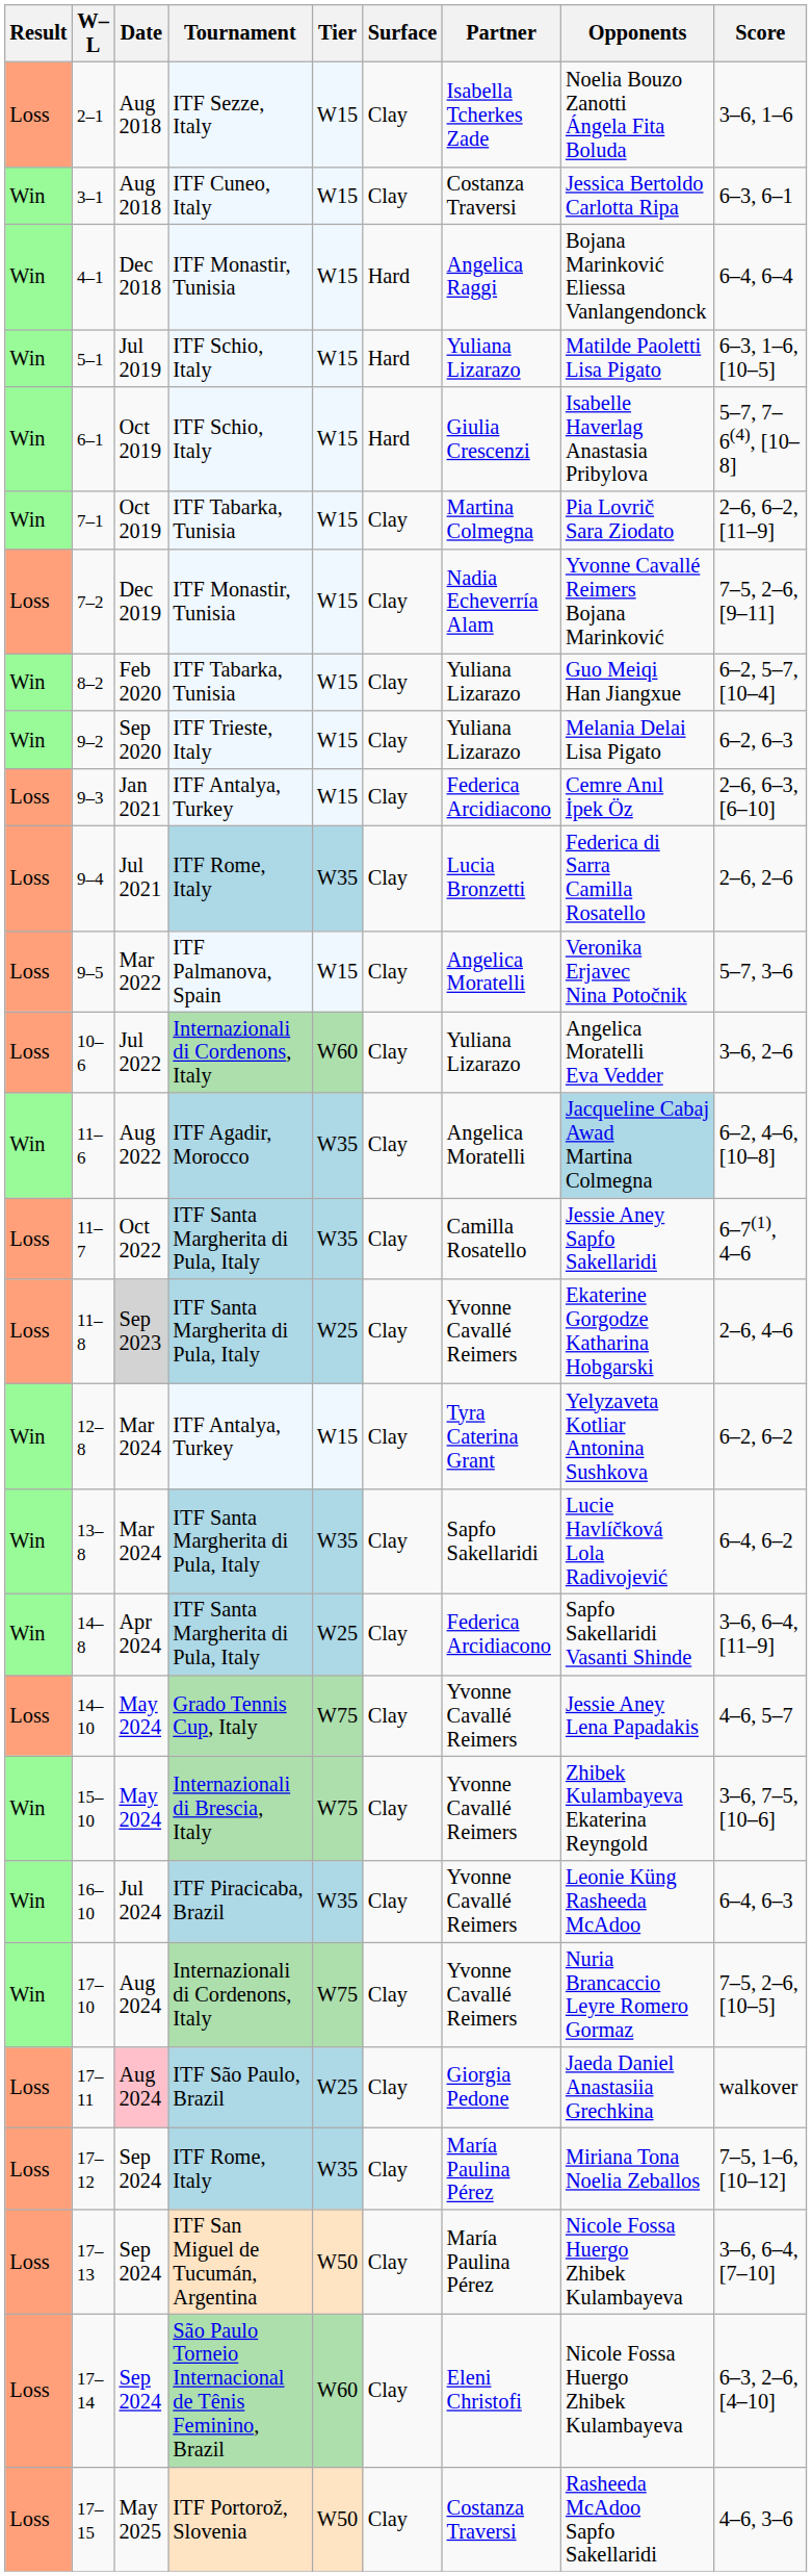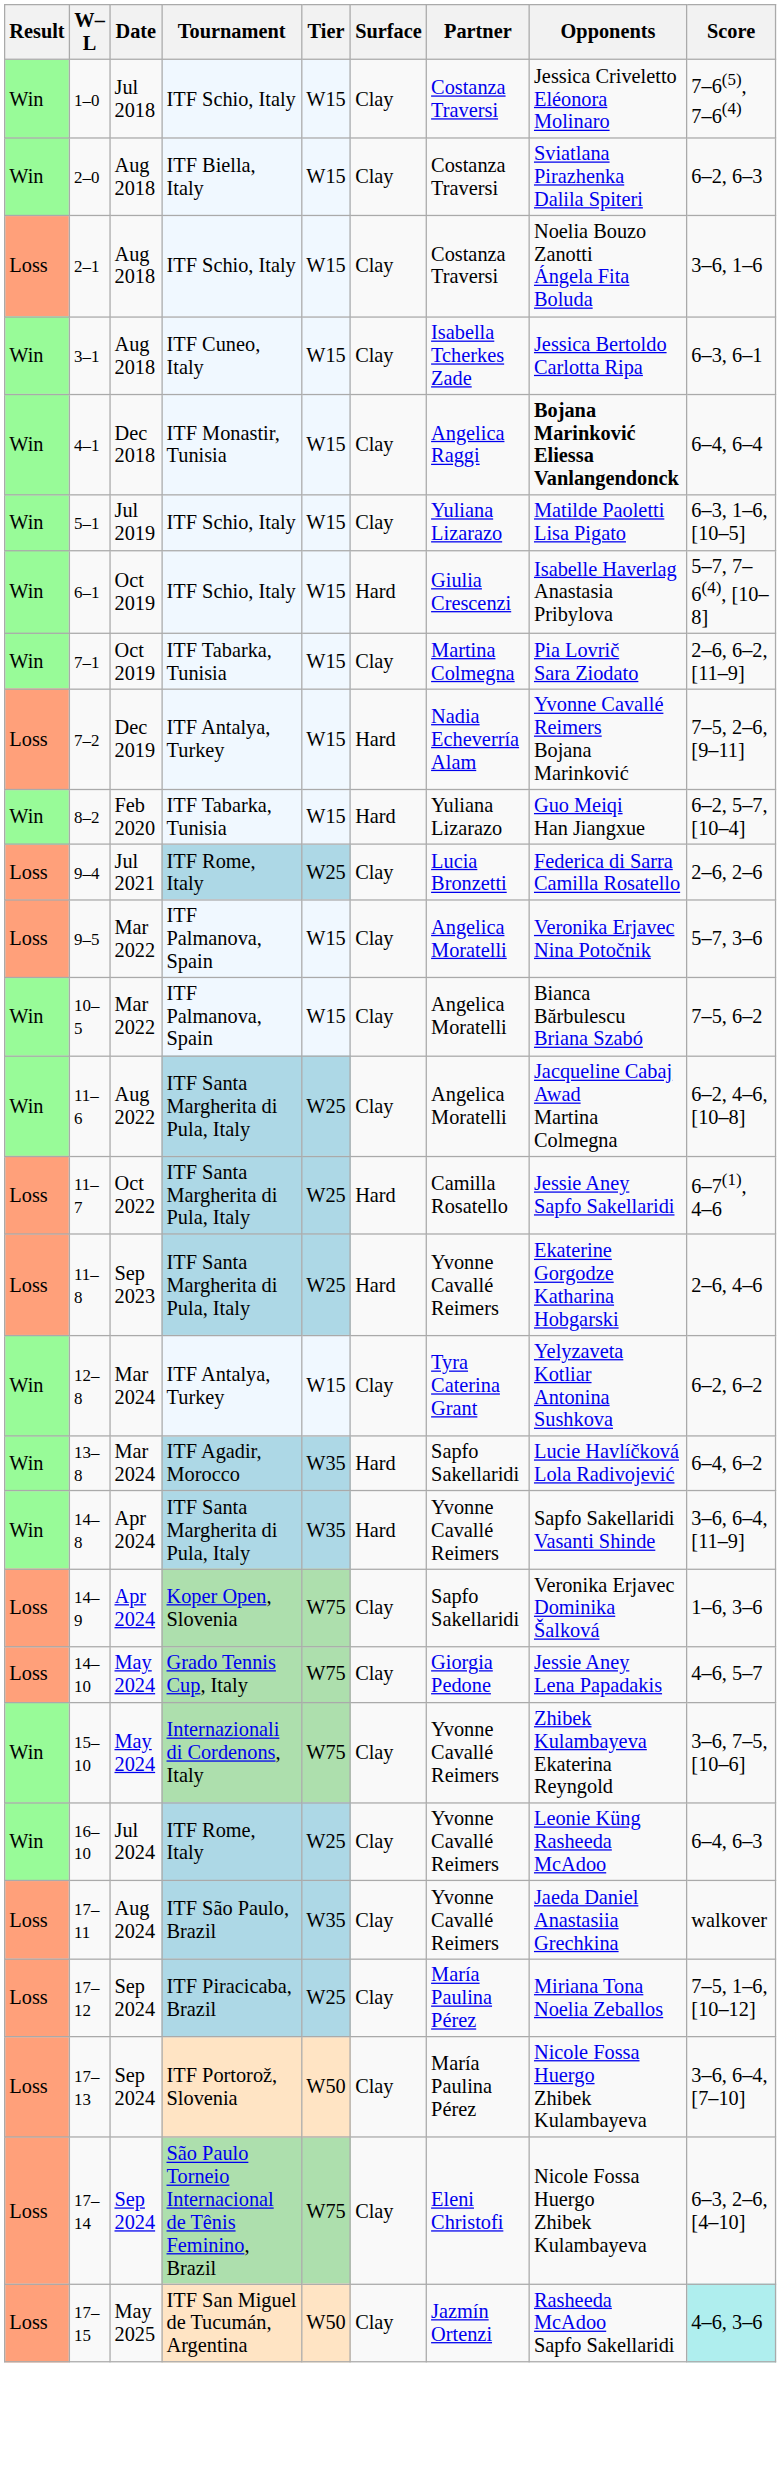 <table class="sortable wikitable">
 <tr>
 <th>Result</th>
 <th class="unsortable">W–L</th>
 <th>Date</th>
 <th>Tournament</th>
 <th>Tier</th>
 <th>Surface</th>
 <th>Partner</th>
 <th>Opponents</th>
 <th class="unsortable">Score</th>
 </tr>
 <tr>
+<td style="background:#98fb98;">Win</td>
+<td><small>1–0</small></td>
+<td>Jul 2018</td>
+<td style="background:#f0f8ff;">ITF Schio, Italy</td>
+<td style="background:#f0f8ff;">W15</td>
+<td>Clay</td>
+<td> <a href='#'>Costanza Traversi</a></td>
+<td> Jessica Criveletto <br>  <a href='#'>Eléonora Molinaro</a></td>
+<td>7–6<sup>(5)</sup>, 7–6<sup>(4)</sup></td>
+</tr>
+<tr>
+<td style="background:#98fb98;">Win</td>
+<td><small>2–0</small></td>
+<td>Aug 2018</td>
+<td style="background:#f0f8ff;">ITF Biella, Italy</td>
+<td style="background:#f0f8ff;">W15</td>
+<td>Clay</td>
+<td> Costanza Traversi</td>
+<td> <a href='#'>Sviatlana Pirazhenka</a> <br>  <a href='#'>Dalila Spiteri</a></td>
+<td>6–2, 6–3</td>
+</tr>
+<tr>
 <td bgcolor=FFA07A>Loss</td>
 <td><small>2–1</small></td>
 <td>Aug 2018</td>
-<td style="background:#f0f8ff;">ITF Sezze, Italy</td>
+<td style="background:#f0f8ff;">ITF Schio, Italy</td>
 <td style="background:#f0f8ff;">W15</td>
 <td>Clay</td>
-<td> <a href='#'>Isabella Tcherkes Zade</a></td>
+<td> Costanza Traversi</td>
 <td> Noelia Bouzo Zanotti <br>  <a href='#'>Ángela Fita Boluda</a></td>
 <td>3–6, 1–6</td>
 </tr>
 <tr>
 <td style="background:#98fb98;">Win</td>
 <td><small>3–1</small></td>
 <td>Aug 2018</td>
 <td style="background:#f0f8ff;">ITF Cuneo, Italy</td>
 <td style="background:#f0f8ff;">W15</td>
 <td>Clay</td>
-<td> Costanza Traversi</td>
+<td> <a href='#'>Isabella Tcherkes Zade</a></td>
 <td> <a href='#'>Jessica Bertoldo</a> <br>  <a href='#'>Carlotta Ripa</a></td>
 <td>6–3, 6–1</td>
 </tr>
 <tr>
 <td style="background:#98fb98;">Win</td>
 <td><small>4–1</small></td>
 <td>Dec 2018</td>
 <td style="background:#f0f8ff;">ITF Monastir, Tunisia</td>
 <td style="background:#f0f8ff;">W15</td>
-<td>Hard</td>
+<td>Clay</td>
 <td> <a href='#'>Angelica Raggi</a></td>
-<td> Bojana Marinković <br>  Eliessa Vanlangendonck</td>
+<td><strong> Bojana Marinković <br>  Eliessa Vanlangendonck</strong></td>
 <td>6–4, 6–4</td>
 </tr>
 <tr>
 <td style="background:#98fb98;">Win</td>
 <td><small>5–1</small></td>
 <td>Jul 2019</td>
 <td style="background:#f0f8ff;">ITF Schio, Italy</td>
 <td style="background:#f0f8ff;">W15</td>
-<td>Hard</td>
+<td>Clay</td>
 <td> <a href='#'>Yuliana Lizarazo</a></td>
 <td> <a href='#'>Matilde Paoletti</a> <br>  <a href='#'>Lisa Pigato</a></td>
 <td>6–3, 1–6, [10–5]</td>
 </tr>
 <tr>
 <td style="background:#98fb98;">Win</td>
 <td><small>6–1</small></td>
 <td>Oct 2019</td>
 <td style="background:#f0f8ff;">ITF Schio, Italy</td>
 <td style="background:#f0f8ff;">W15</td>
 <td>Hard</td>
 <td> <a href='#'>Giulia Crescenzi</a></td>
 <td> <a href='#'>Isabelle Haverlag</a> <br>  Anastasia Pribylova</td>
 <td>5–7, 7–6<sup>(4)</sup>, [10–8]</td>
 </tr>
 <tr>
 <td style="background:#98fb98;">Win</td>
 <td><small>7–1</small></td>
 <td>Oct 2019</td>
 <td style="background:#f0f8ff;">ITF Tabarka, Tunisia</td>
 <td style="background:#f0f8ff;">W15</td>
 <td>Clay</td>
 <td> <a href='#'>Martina Colmegna</a></td>
 <td> <a href='#'>Pia Lovrič</a> <br>  <a href='#'>Sara Ziodato</a></td>
 <td>2–6, 6–2, [11–9]</td>
 </tr>
 <tr>
 <td bgcolor=FFA07A>Loss</td>
 <td><small>7–2</small></td>
 <td>Dec 2019</td>
-<td style="background:#f0f8ff;">ITF Monastir, Tunisia</td>
+<td style="background:#f0f8ff;">ITF Antalya, Turkey</td>
 <td style="background:#f0f8ff;">W15</td>
-<td>Clay</td>
+<td>Hard</td>
 <td> <a href='#'>Nadia Echeverría Alam</a></td>
 <td> <a href='#'>Yvonne Cavallé Reimers</a> <br>  Bojana Marinković</td>
 <td>7–5, 2–6, [9–11]</td>
 </tr>
 <tr>
 <td style="background:#98fb98;">Win</td>
 <td><small>8–2</small></td>
 <td>Feb 2020</td>
 <td style="background:#f0f8ff;">ITF Tabarka, Tunisia</td>
 <td style="background:#f0f8ff;">W15</td>
-<td>Clay</td>
+<td>Hard</td>
 <td> Yuliana Lizarazo</td>
 <td> <a href='#'>Guo Meiqi</a> <br>  Han Jiangxue</td>
 <td>6–2, 5–7, [10–4]</td>
-</tr>
-<tr>
-<td style="background:#98fb98;">Win</td>
-<td><small>9–2</small></td>
-<td>Sep 2020</td>
-<td style="background:#f0f8ff;">ITF Trieste, Italy</td>
-<td style="background:#f0f8ff;">W15</td>
-<td>Clay</td>
-<td> Yuliana Lizarazo</td>
-<td> <a href='#'>Melania Delai</a> <br>  Lisa Pigato</td>
-<td>6–2, 6–3</td>
-</tr>
-<tr>
-<td bgcolor=FFA07A>Loss</td>
-<td><small>9–3</small></td>
-<td>Jan 2021</td>
-<td style="background:#f0f8ff;">ITF Antalya, Turkey</td>
-<td style="background:#f0f8ff;">W15</td>
-<td>Clay</td>
-<td> <a href='#'>Federica Arcidiacono</a></td>
-<td> <a href='#'>Cemre Anıl</a> <br>  <a href='#'>İpek Öz</a></td>
-<td>2–6, 6–3, [6–10]</td>
 </tr>
 <tr>
 <td bgcolor=FFA07A>Loss</td>
 <td><small>9–4</small></td>
 <td>Jul 2021</td>
 <td style="background:lightblue;">ITF Rome, Italy</td>
-<td style="background:lightblue;">W35</td>
+<td style="background:lightblue;">W25</td>
 <td>Clay</td>
 <td> <a href='#'>Lucia Bronzetti</a></td>
 <td> <a href='#'>Federica di Sarra</a> <br>  <a href='#'>Camilla Rosatello</a></td>
 <td>2–6, 2–6</td>
 </tr>
 <tr>
 <td bgcolor=FFA07A>Loss</td>
 <td><small>9–5</small></td>
 <td>Mar 2022</td>
 <td style="background:#f0f8ff;">ITF Palmanova, Spain</td>
 <td style="background:#f0f8ff;">W15</td>
 <td>Clay</td>
 <td> <a href='#'>Angelica Moratelli</a></td>
 <td> <a href='#'>Veronika Erjavec</a> <br>  <a href='#'>Nina Potočnik</a></td>
 <td>5–7, 3–6</td>
 </tr>
 <tr>
-<td bgcolor=FFA07A>Loss</td>
-<td><small>10–6</small></td>
-<td>Jul 2022</td>
-<td style="background:#addfad"><a href='#'>Internazionali di Cordenons</a>, Italy</td>
-<td style="background:#addfad">W60</td>
+<td style="background:#98fb98;">Win</td>
+<td><small>10–5</small></td>
+<td>Mar 2022</td>
+<td style="background:#f0f8ff;">ITF Palmanova, Spain</td>
+<td style="background:#f0f8ff;">W15</td>
 <td>Clay</td>
-<td> Yuliana Lizarazo</td>
-<td> Angelica Moratelli <br>  <a href='#'>Eva Vedder</a></td>
-<td>3–6, 2–6</td>
+<td> Angelica Moratelli</td>
+<td> Bianca Bărbulescu <br>  <a href='#'>Briana Szabó</a></td>
+<td>7–5, 6–2</td>
 </tr>
 <tr>
 <td style="background:#98fb98;">Win</td>
 <td><small>11–6</small></td>
 <td>Aug 2022</td>
-<td style="background:lightblue;">ITF Agadir, Morocco</td>
-<td style="background:lightblue;">W35</td>
+<td style="background:lightblue;">ITF Santa Margherita di Pula, Italy</td>
+<td style="background:lightblue;">W25</td>
 <td>Clay</td>
 <td> Angelica Moratelli</td>
-<td style="background: lightblue;"> <a href='#'>Jacqueline Cabaj Awad</a> <br>  Martina Colmegna</td>
+<td> <a href='#'>Jacqueline Cabaj Awad</a> <br>  Martina Colmegna</td>
 <td>6–2, 4–6, [10–8]</td>
 </tr>
 <tr>
 <td bgcolor=FFA07A>Loss</td>
 <td><small>11–7</small></td>
 <td>Oct 2022</td>
 <td style="background:lightblue;">ITF Santa Margherita di Pula, Italy</td>
-<td style="background:lightblue;">W35</td>
-<td>Clay</td>
+<td style="background:lightblue;">W25</td>
+<td>Hard</td>
 <td> Camilla Rosatello</td>
 <td> <a href='#'>Jessie Aney</a> <br>  <a href='#'>Sapfo Sakellaridi</a></td>
 <td>6–7<sup>(1)</sup>, 4–6</td>
 </tr>
 <tr>
 <td bgcolor=FFA07A>Loss</td>
 <td><small>11–8</small></td>
-<td style="background: lightgrey;">Sep 2023</td>
+<td>Sep 2023</td>
 <td style="background:lightblue;">ITF Santa Margherita di Pula, Italy</td>
 <td style="background:lightblue;">W25</td>
-<td>Clay</td>
+<td>Hard</td>
 <td> Yvonne Cavallé Reimers</td>
 <td> <a href='#'>Ekaterine Gorgodze</a> <br>  <a href='#'>Katharina Hobgarski</a></td>
 <td>2–6, 4–6</td>
 </tr>
 <tr>
 <td style="background:#98fb98;">Win</td>
 <td><small>12–8</small></td>
 <td>Mar 2024</td>
 <td style="background:#f0f8ff;">ITF Antalya, Turkey</td>
 <td style="background:#f0f8ff;">W15</td>
 <td>Clay</td>
 <td> <a href='#'>Tyra Caterina Grant</a></td>
 <td> <a href='#'>Yelyzaveta Kotliar</a> <br>  <a href='#'>Antonina Sushkova</a></td>
 <td>6–2, 6–2</td>
 </tr>
 <tr>
 <td style="background:#98fb98;">Win</td>
 <td><small>13–8</small></td>
 <td>Mar 2024</td>
-<td style="background:lightblue;">ITF Santa Margherita di Pula, Italy</td>
+<td style="background:lightblue;">ITF Agadir, Morocco</td>
 <td style="background:lightblue;">W35</td>
-<td>Clay</td>
+<td>Hard</td>
 <td> Sapfo Sakellaridi</td>
 <td> <a href='#'>Lucie Havlíčková</a> <br>  <a href='#'>Lola Radivojević</a></td>
 <td>6–4, 6–2</td>
 </tr>
 <tr>
 <td style="background:#98fb98;">Win</td>
 <td><small>14–8</small></td>
 <td>Apr 2024</td>
 <td style="background:lightblue;">ITF Santa Margherita di Pula, Italy</td>
-<td style="background:lightblue;">W25</td>
-<td>Clay</td>
-<td> <a href='#'>Federica Arcidiacono</a></td>
+<td style="background:lightblue;">W35</td>
+<td>Hard</td>
+<td> Yvonne Cavallé Reimers</td>
 <td> Sapfo Sakellaridi <br>  <a href='#'>Vasanti Shinde</a></td>
 <td>3–6, 6–4, [11–9]</td>
+</tr>
+<tr>
+<td style="background:#ffa07a;">Loss</td>
+<td><small>14–9</small></td>
+<td><a href='#'>Apr 2024</a></td>
+<td style="background:#addfad;"><a href='#'>Koper Open</a>, Slovenia</td>
+<td style="background:#addfad;">W75</td>
+<td>Clay</td>
+<td> Sapfo Sakellaridi</td>
+<td> Veronika Erjavec <br>  <a href='#'>Dominika Šalková</a></td>
+<td>1–6, 3–6</td>
 </tr>
 <tr>
 <td style="background:#ffa07a;">Loss</td>
 <td><small>14–10</small></td>
 <td><a href='#'>May 2024</a></td>
 <td style="background:#addfad;"><a href='#'>Grado Tennis Cup</a>, Italy</td>
 <td style="background:#addfad;">W75</td>
 <td>Clay</td>
-<td> Yvonne Cavallé Reimers</td>
+<td> <a href='#'>Giorgia Pedone</a></td>
 <td> <a href='#'>Jessie Aney</a> <br>  <a href='#'>Lena Papadakis</a></td>
 <td>4–6, 5–7</td>
 </tr>
 <tr>
 <td style="background:#98fb98;">Win</td>
 <td><small>15–10</small></td>
 <td><a href='#'>May 2024</a></td>
-<td style="background:#addfad;"><a href='#'>Internazionali di Brescia</a>, Italy</td>
+<td style="background:#addfad"><a href='#'>Internazionali di Cordenons</a>, Italy</td>
 <td style="background:#addfad;">W75</td>
 <td>Clay</td>
 <td> Yvonne Cavallé Reimers</td>
 <td> <a href='#'>Zhibek Kulambayeva</a> <br>  Ekaterina Reyngold</td>
 <td>3–6, 7–5, [10–6]</td>
 </tr>
 <tr>
 <td style="background:#98fb98;">Win</td>
 <td><small>16–10</small></td>
 <td>Jul 2024</td>
-<td style="background:lightblue;">ITF Piracicaba, Brazil</td>
-<td style="background:lightblue;">W35</td>
+<td style="background:lightblue;">ITF Rome, Italy</td>
+<td style="background:lightblue;">W25</td>
 <td>Clay</td>
 <td> Yvonne Cavallé Reimers</td>
 <td> <a href='#'>Leonie Küng</a> <br>  <a href='#'>Rasheeda McAdoo</a></td>
 <td>6–4, 6–3</td>
 </tr>
 <tr>
-<td style="background:#98fb98;">Win</td>
-<td><small>17–10</small></td>
+<td style="background:#ffa07a;">Loss</td>
+<td><small>17–11</small></td>
 <td>Aug 2024</td>
-<td style="background:#addfad;">Internazionali di Cordenons, Italy</td>
-<td style="background:#addfad;">W75</td>
+<td style="background:lightblue;">ITF São Paulo, Brazil</td>
+<td style="background:lightblue;">W35</td>
 <td>Clay</td>
 <td> Yvonne Cavallé Reimers</td>
-<td> <a href='#'>Nuria Brancaccio</a> <br>  <a href='#'>Leyre Romero Gormaz</a></td>
-<td>7–5, 2–6, [10–5]</td>
-</tr>
-<tr>
-<td style="background:#ffa07a;">Loss</td>
-<td><small>17–11</small></td>
-<td style="background: pink;">Aug 2024</td>
-<td style="background:lightblue;">ITF São Paulo, Brazil</td>
-<td style="background:lightblue;">W25</td>
-<td>Clay</td>
-<td> <a href='#'>Giorgia Pedone</a></td>
 <td> <a href='#'>Jaeda Daniel</a> <br>  <a href='#'>Anastasiia Grechkina</a></td>
 <td>walkover</td>
 </tr>
 <tr>
 <td style="background:#ffa07a;">Loss</td>
 <td><small>17–12</small></td>
 <td>Sep 2024</td>
-<td style="background:lightblue;">ITF Rome, Italy</td>
-<td style="background:lightblue;">W35</td>
+<td style="background:lightblue;">ITF Piracicaba, Brazil</td>
+<td style="background:lightblue;">W25</td>
 <td>Clay</td>
 <td> <a href='#'>María Paulina Pérez</a></td>
 <td> <a href='#'>Miriana Tona</a> <br>  <a href='#'>Noelia Zeballos</a></td>
 <td>7–5, 1–6, [10–12]</td>
 </tr>
 <tr>
 <td style="background:#ffa07a;">Loss</td>
 <td><small>17–13</small></td>
 <td>Sep 2024</td>
-<td style="background:#ffe4c4;">ITF San Miguel de Tucumán, Argentina</td>
+<td style="background:#ffe4c4;">ITF Portorož, Slovenia</td>
 <td style="background:#ffe4c4;">W50</td>
 <td>Clay</td>
 <td> María Paulina Pérez</td>
 <td> <a href='#'>Nicole Fossa Huergo</a> <br>  Zhibek Kulambayeva</td>
 <td>3–6, 6–4, [7–10]</td>
 </tr>
 <tr>
 <td style="background:#ffa07a;">Loss</td>
 <td><small>17–14</small></td>
 <td><a href='#'>Sep 2024</a></td>
 <td style="background:#addfad"><a href='#'>São Paulo Torneio Internacional de Tênis Feminino</a>, Brazil</td>
-<td style="background:#addfad">W60</td>
+<td style="background:#addfad">W75</td>
 <td>Clay</td>
 <td> <a href='#'>Eleni Christofi</a></td>
 <td> Nicole Fossa Huergo <br>  Zhibek Kulambayeva</td>
 <td>6–3, 2–6, [4–10]</td>
 </tr>
 <tr>
 <td style="background:#ffa07a;">Loss</td>
 <td><small>17–15</small></td>
 <td>May 2025</td>
-<td style="background:#ffe4c4;">ITF Portorož, Slovenia</td>
+<td style="background:#ffe4c4;">ITF San Miguel de Tucumán, Argentina</td>
 <td style="background:#ffe4c4;">W50</td>
 <td>Clay</td>
-<td> <a href='#'>Costanza Traversi</a></td>
+<td> <a href='#'>Jazmín Ortenzi</a></td>
 <td> <a href='#'>Rasheeda McAdoo</a> <br>  Sapfo Sakellaridi</td>
-<td>4–6, 3–6</td>
+<td style="background: paleturquoise;">4–6, 3–6</td>
 </tr>
 </table>
